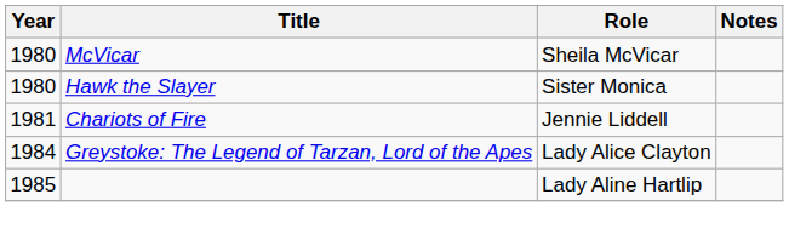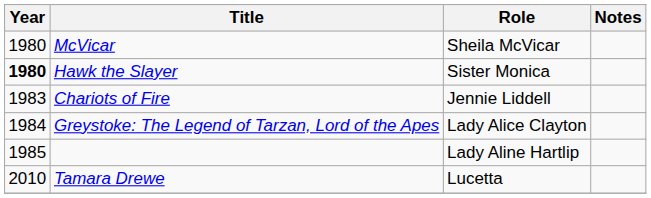 <table class="wikitable sortable">
 <tr>
 <th>Year</th>
 <th>Title</th>
 <th>Role</th>
 <th class="unsortable">Notes</th>
 </tr>
 <tr>
 <td>1980</td>
 <td><em><a href='#'>McVicar</a></em></td>
 <td>Sheila McVicar</td>
 <td></td>
 </tr>
 <tr>
-<td>1980</td>
+<td><strong>1980</strong></td>
 <td><em><a href='#'>Hawk the Slayer</a></em></td>
 <td>Sister Monica</td>
 <td></td>
 </tr>
 <tr>
-<td>1981</td>
+<td>1983</td>
 <td><em><a href='#'>Chariots of Fire</a></em></td>
 <td>Jennie Liddell</td>
 <td></td>
 </tr>
 <tr>
 <td>1984</td>
 <td><em><a href='#'>Greystoke: The Legend of Tarzan, Lord of the Apes</a></em></td>
 <td>Lady Alice Clayton</td>
 <td></td>
 </tr>
 <tr>
 <td>1985</td>
 <td><em></em></td>
 <td>Lady Aline Hartlip</td>
 <td></td>
 </tr>
 <tr>
+<td>2010</td>
+<td><em><a href='#'>Tamara Drewe</a></em></td>
+<td>Lucetta</td>
+<td></td>
+</tr>
+<tr>
 </tr>
 </table>
